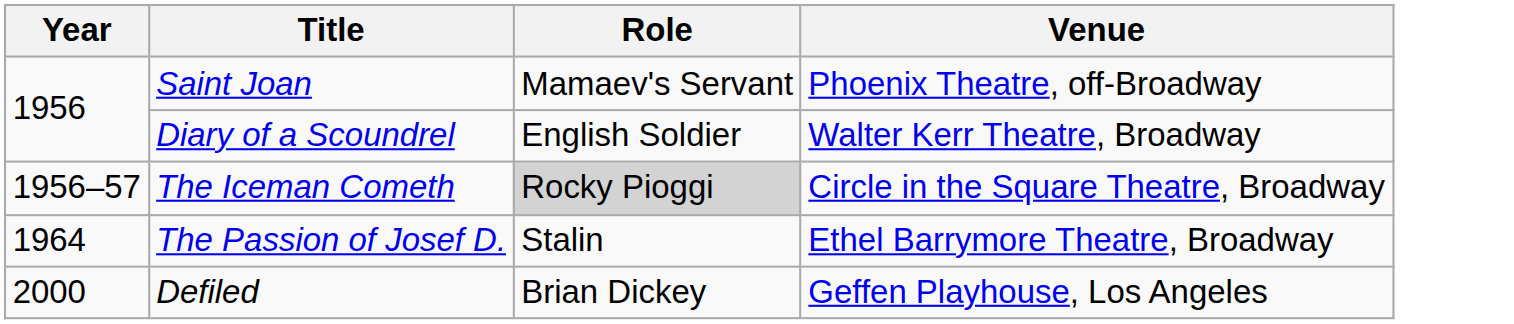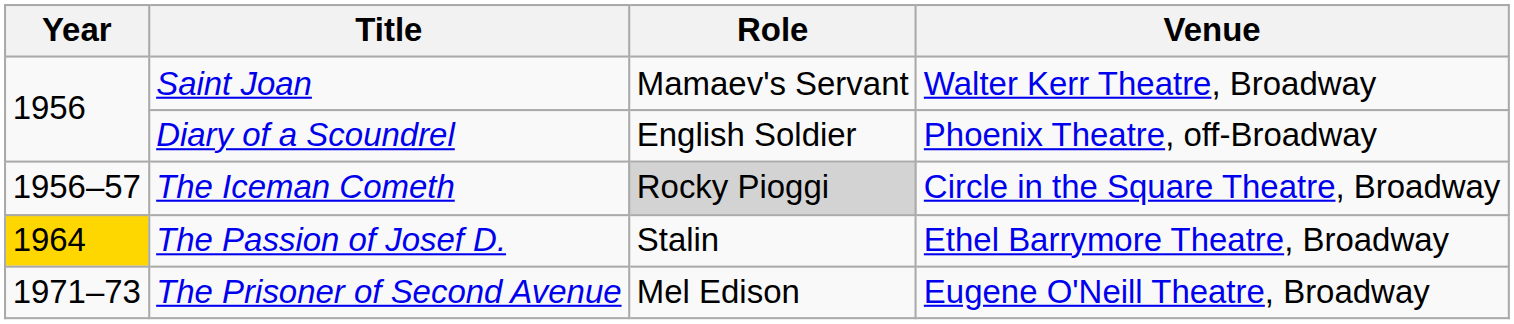 <table class="wikitable sortable">
 <tr>
 <th>Year</th>
 <th>Title</th>
 <th>Role</th>
 <th class="unsortable">Venue</th>
 </tr>
 <tr>
 <td rowspan="2">1956</td>
 <td><em><a href='#'>Saint Joan</a></em></td>
 <td>Mamaev's Servant</td>
-<td><a href='#'>Phoenix Theatre</a>, off-Broadway</td>
+<td><a href='#'>Walter Kerr Theatre</a>, Broadway</td>
 </tr>
 <tr>
 <td><em><a href='#'>Diary of a Scoundrel</a></em></td>
 <td>English Soldier</td>
-<td><a href='#'>Walter Kerr Theatre</a>, Broadway</td>
+<td><a href='#'>Phoenix Theatre</a>, off-Broadway</td>
 </tr>
 <tr>
 <td>1956–57</td>
 <td><em><a href='#'>The Iceman Cometh</a></em></td>
 <td style="background: lightgrey;">Rocky Pioggi</td>
 <td><a href='#'>Circle in the Square Theatre</a>, Broadway</td>
 </tr>
 <tr>
-<td>1964</td>
+<td style="background: gold;">1964</td>
 <td><em><a href='#'>The Passion of Josef D.</a></em></td>
 <td>Stalin</td>
 <td><a href='#'>Ethel Barrymore Theatre</a>, Broadway</td>
 </tr>
 <tr>
-<td>2000</td>
-<td><em>Defiled</em></td>
-<td>Brian Dickey</td>
-<td><a href='#'>Geffen Playhouse</a>, Los Angeles</td>
+<td>1971–73</td>
+<td><em><a href='#'>The Prisoner of Second Avenue</a></em></td>
+<td>Mel Edison</td>
+<td><a href='#'>Eugene O'Neill Theatre</a>, Broadway</td>
 </tr>
 </table>
